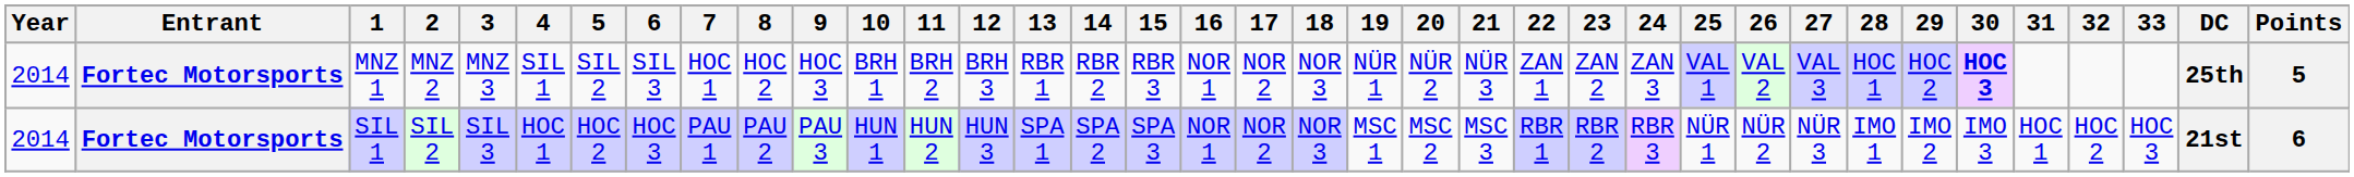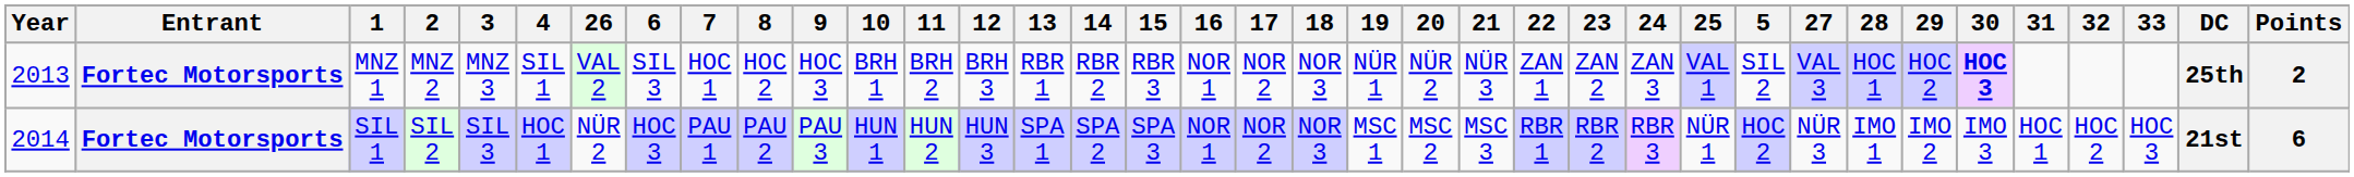 <table class="wikitable" style="text-align:center; font-size:85%">
 <tr>
 <th>Year</th>
 <th>Entrant</th>
 <th>1</th>
 <th>2</th>
 <th>3</th>
 <th>4</th>
-<th>5</th>
+<th>26</th>
 <th>6</th>
 <th>7</th>
 <th>8</th>
 <th>9</th>
 <th>10</th>
 <th>11</th>
 <th>12</th>
 <th>13</th>
 <th>14</th>
 <th>15</th>
 <th>16</th>
 <th>17</th>
 <th>18</th>
 <th>19</th>
 <th>20</th>
 <th>21</th>
 <th>22</th>
 <th>23</th>
 <th>24</th>
 <th>25</th>
-<th>26</th>
+<th>5</th>
 <th>27</th>
 <th>28</th>
 <th>29</th>
 <th>30</th>
 <th>31</th>
 <th>32</th>
 <th>33</th>
 <th>DC</th>
 <th>Points</th>
 </tr>
 <tr>
-<td><a href='#'>2014</a></td>
+<td><a href='#'>2013</a></td>
 <th nowrap><a href='#'>Fortec Motorsports</a></th>
 <td><a href='#'>MNZ<br>1</a></td>
 <td><a href='#'>MNZ<br>2</a></td>
 <td><a href='#'>MNZ<br>3</a></td>
 <td><a href='#'>SIL<br>1</a></td>
-<td><a href='#'>SIL<br>2</a></td>
+<td style="background:#DFFFDF;"><a href='#'>VAL<br>2</a><br></td>
 <td><a href='#'>SIL<br>3</a></td>
 <td><a href='#'>HOC<br>1</a></td>
 <td><a href='#'>HOC<br>2</a></td>
 <td><a href='#'>HOC<br>3</a></td>
 <td><a href='#'>BRH<br>1</a></td>
 <td><a href='#'>BRH<br>2</a></td>
 <td><a href='#'>BRH<br>3</a></td>
 <td><a href='#'>RBR<br>1</a></td>
 <td><a href='#'>RBR<br>2</a></td>
 <td><a href='#'>RBR<br>3</a></td>
 <td><a href='#'>NOR<br>1</a></td>
 <td><a href='#'>NOR<br>2</a></td>
 <td><a href='#'>NOR<br>3</a></td>
 <td><a href='#'>NÜR<br>1</a></td>
 <td><a href='#'>NÜR<br>2</a></td>
 <td><a href='#'>NÜR<br>3</a></td>
 <td><a href='#'>ZAN<br>1</a></td>
 <td><a href='#'>ZAN<br>2</a></td>
 <td><a href='#'>ZAN<br>3</a></td>
 <td style="background:#CFCFFF;"><a href='#'>VAL<br>1</a><br></td>
-<td style="background:#DFFFDF;"><a href='#'>VAL<br>2</a><br></td>
+<td><a href='#'>SIL<br>2</a></td>
 <td style="background:#CFCFFF;"><a href='#'>VAL<br>3</a><br></td>
 <td style="background:#CFCFFF;"><a href='#'>HOC<br>1</a><br></td>
 <td style="background:#CFCFFF;"><a href='#'>HOC<br>2</a><br></td>
 <td style="background:#EFCFFF;"><strong><a href='#'>HOC<br>3</a><br></strong></td>
 <td></td>
 <td></td>
 <td></td>
 <th>25th</th>
-<th>5</th>
+<th>2</th>
 </tr>
 <tr>
 <td><a href='#'>2014</a></td>
 <th nowrap><a href='#'>Fortec Motorsports</a></th>
 <td style="background:#CFCFFF;"><a href='#'>SIL<br>1</a><br></td>
 <td style="background:#DFFFDF;"><a href='#'>SIL<br>2</a><br></td>
 <td style="background:#CFCFFF;"><a href='#'>SIL<br>3</a><br></td>
 <td style="background:#CFCFFF;"><a href='#'>HOC<br>1</a><br></td>
-<td style="background:#CFCFFF;"><a href='#'>HOC<br>2</a><br></td>
+<td><a href='#'>NÜR<br>2</a></td>
 <td style="background:#CFCFFF;"><a href='#'>HOC<br>3</a><br></td>
 <td style="background:#CFCFFF;"><a href='#'>PAU<br>1</a><br></td>
 <td style="background:#CFCFFF;"><a href='#'>PAU<br>2</a><br></td>
 <td style="background:#DFFFDF;"><a href='#'>PAU<br>3</a><br></td>
 <td style="background:#CFCFFF;"><a href='#'>HUN<br>1</a><br></td>
 <td style="background:#DFFFDF;"><a href='#'>HUN<br>2</a><br></td>
 <td style="background:#CFCFFF;"><a href='#'>HUN<br>3</a><br></td>
 <td style="background:#CFCFFF;"><a href='#'>SPA<br>1</a><br></td>
 <td style="background:#CFCFFF;"><a href='#'>SPA<br>2</a><br></td>
 <td style="background:#CFCFFF;"><a href='#'>SPA<br>3</a><br></td>
 <td style="background:#CFCFFF;"><a href='#'>NOR<br>1</a><br></td>
 <td style="background:#CFCFFF;"><a href='#'>NOR<br>2</a><br></td>
 <td style="background:#CFCFFF;"><a href='#'>NOR<br>3</a><br></td>
 <td><a href='#'>MSC<br>1</a></td>
 <td><a href='#'>MSC<br>2</a></td>
 <td><a href='#'>MSC<br>3</a></td>
 <td style="background:#CFCFFF;"><a href='#'>RBR<br>1</a><br></td>
 <td style="background:#CFCFFF;"><a href='#'>RBR<br>2</a><br></td>
 <td style="background:#EFCFFF;"><a href='#'>RBR<br>3</a><br></td>
 <td><a href='#'>NÜR<br>1</a></td>
-<td><a href='#'>NÜR<br>2</a></td>
+<td style="background:#CFCFFF;"><a href='#'>HOC<br>2</a><br></td>
 <td><a href='#'>NÜR<br>3</a></td>
 <td><a href='#'>IMO<br>1</a></td>
 <td><a href='#'>IMO<br>2</a></td>
 <td><a href='#'>IMO<br>3</a></td>
 <td><a href='#'>HOC<br>1</a></td>
 <td><a href='#'>HOC<br>2</a></td>
 <td><a href='#'>HOC<br>3</a></td>
 <th>21st</th>
 <th>6</th>
 </tr>
 </table>
